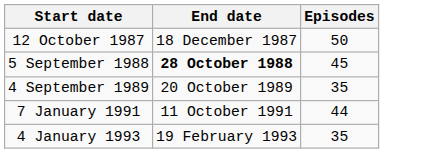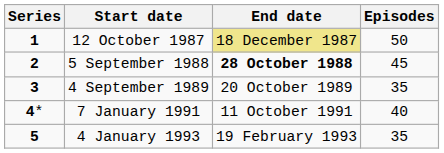 <table class="wikitable" style="text-align:center;">
 <tr>
+<th>Series</th>
 <th>Start date</th>
 <th>End date</th>
 <th>Episodes</th>
 </tr>
 <tr>
+<td><strong>1</strong></td>
 <td>12 October 1987</td>
-<td>18 December 1987</td>
+<td style="background: khaki;">18 December 1987</td>
 <td>50</td>
 </tr>
 <tr>
+<td><strong>2</strong></td>
 <td>5 September 1988</td>
 <td><strong>28 October 1988</strong></td>
 <td>45</td>
 </tr>
 <tr>
+<td><strong>3</strong></td>
 <td>4 September 1989</td>
 <td>20 October 1989</td>
 <td>35</td>
 </tr>
 <tr>
+<td><strong>4</strong>*</td>
 <td>7 January 1991</td>
 <td>11 October 1991</td>
-<td>44</td>
+<td>40</td>
 </tr>
 <tr>
+<td><strong>5</strong></td>
 <td>4 January 1993</td>
 <td>19 February 1993</td>
 <td>35</td>
 </tr>
 </table>
